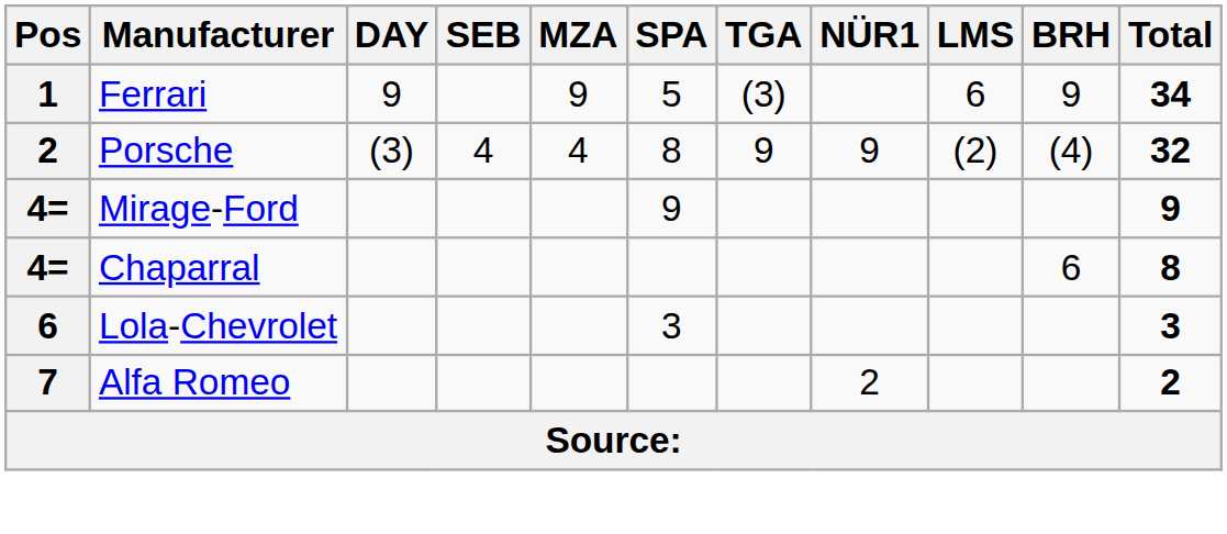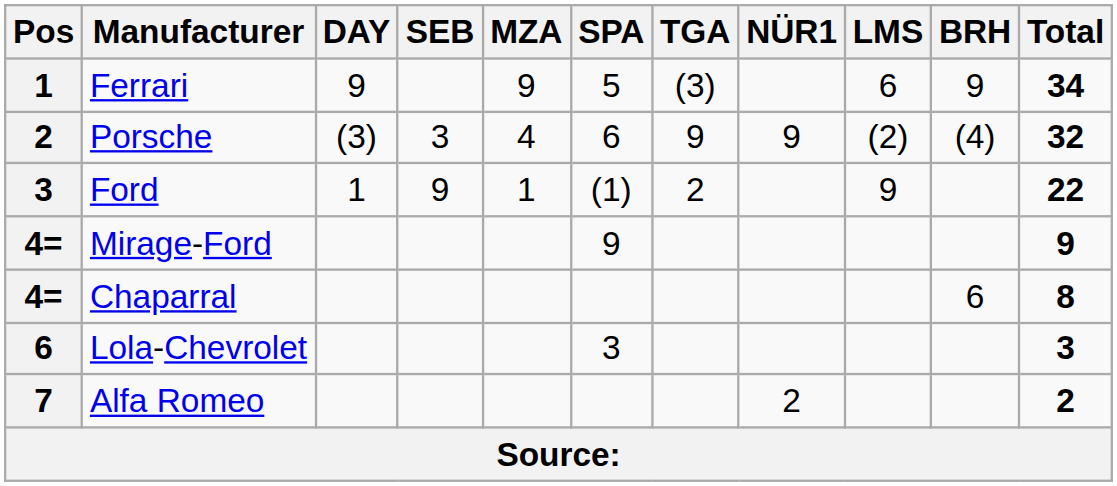 <table class="wikitable" style="font-size: 90%;">
 <tr>
 <th>Pos</th>
 <th>Manufacturer</th>
 <th width="25" align="center"> DAY</th>
 <th width="26" align="center"> SEB</th>
 <th width="28" align="center"> MZA</th>
 <th width="26" align="center"> SPA</th>
 <th width="24" align="center"> TGA</th>
 <th width="25" align="center"> NÜR1</th>
 <th width="28" align="center"> LMS</th>
 <th width="28" align="center"> BRH</th>
 <th>Total</th>
 </tr>
 <tr>
 <th>1</th>
 <td> <a href='#'>Ferrari</a></td>
 <td align=center>9</td>
 <td></td>
 <td align=center>9</td>
 <td align=center>5</td>
 <td align=center>(3)</td>
 <td></td>
 <td align=center>6</td>
 <td align=center>9</td>
 <td align=center><strong>34</strong></td>
 </tr>
 <tr>
 <th>2</th>
 <td> <a href='#'>Porsche</a></td>
 <td align=center>(3)</td>
+<td align=center>3</td>
 <td align=center>4</td>
-<td align=center>4</td>
-<td align=center>8</td>
+<td align=center>6</td>
 <td align=center>9</td>
 <td align=center>9</td>
 <td align=center>(2)</td>
 <td align=center>(4)</td>
 <td align=center><strong>32</strong></td>
+</tr>
+<tr>
+<th>3</th>
+<td> <a href='#'>Ford</a></td>
+<td align=center>1</td>
+<td align=center>9</td>
+<td align=center>1</td>
+<td align=center>(1)</td>
+<td align=center>2</td>
+<td></td>
+<td align=center>9</td>
+<td></td>
+<td align=center><strong>22</strong></td>
 </tr>
 <tr>
 <th>4=</th>
 <td> <a href='#'>Mirage</a>-<a href='#'>Ford</a></td>
 <td></td>
 <td></td>
 <td></td>
 <td align=center>9</td>
 <td></td>
 <td></td>
 <td></td>
 <td></td>
 <td align=center><strong>9</strong></td>
 </tr>
 <tr>
 <th>4=</th>
 <td> <a href='#'>Chaparral</a></td>
 <td></td>
 <td></td>
 <td></td>
 <td></td>
 <td></td>
 <td></td>
 <td></td>
 <td align=center>6</td>
 <td align=center><strong>8</strong></td>
 </tr>
 <tr>
 <th>6</th>
 <td> <a href='#'>Lola</a>-<a href='#'>Chevrolet</a></td>
 <td></td>
 <td></td>
 <td></td>
 <td align=center>3</td>
 <td></td>
 <td></td>
 <td></td>
 <td></td>
 <td align=center><strong>3</strong></td>
 </tr>
 <tr>
 <th>7</th>
 <td> <a href='#'>Alfa Romeo</a></td>
 <td></td>
 <td></td>
 <td></td>
 <td></td>
 <td></td>
 <td align=center>2</td>
 <td></td>
 <td></td>
 <td align=center><strong>2</strong></td>
 </tr>
 <tr>
 <th colspan="11">Source:</th>
 </tr>
 </table>
